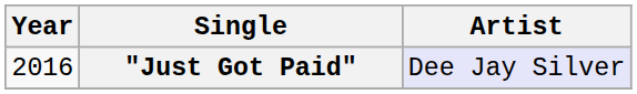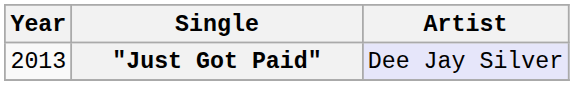 <table class="wikitable plainrowheaders">
 <tr>
 <th>Year</th>
 <th style="width:12em;">Single</th>
 <th>Artist</th>
 </tr>
 <tr>
-<td>2016</td>
+<td>2013</td>
 <th scope="row">"Just Got Paid"</th>
 <td style="background: lavender;">Dee Jay Silver</td>
 </tr>
 <tr>
 </tr>
 </table>
